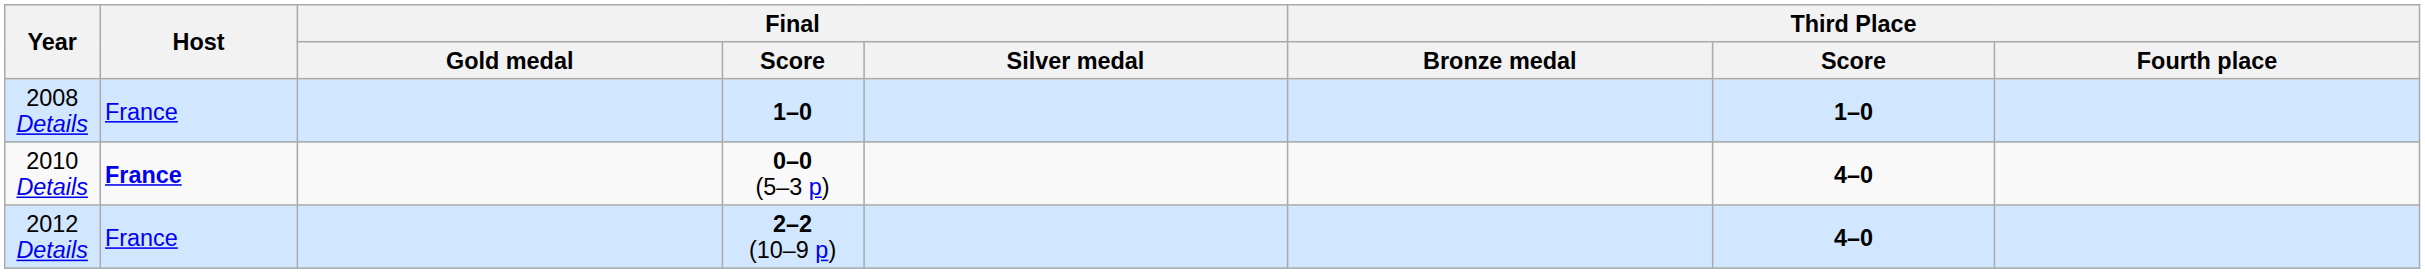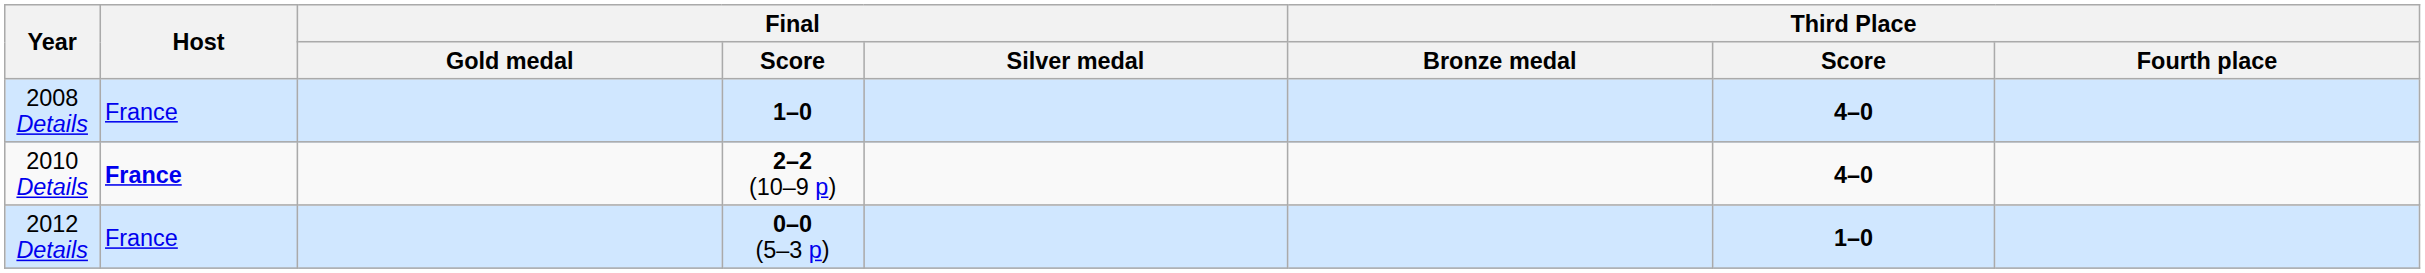 <table class="wikitable" style="text-align: center; font-size:95%;">
 <tr>
 <th rowspan="2" style="width:3%;">Year</th>
 <th rowspan="2" style="width:7%;">Host</th>
 <th colspan=3>Final</th>
 <th colspan=3>Third Place</th>
 </tr>
 <tr>
 <th width=15%>Gold medal</th>
 <th width=5%>Score</th>
 <th width=15%>Silver medal</th>
 <th width=15%>Bronze medal</th>
 <th width=10%>Score</th>
 <th width=15%>Fourth place</th>
 </tr>
 <tr style="text-align:center; background:#d0e7ff;">
 <td>2008<br><em><a href='#'>Details</a></em></td>
 <td align="left"> <a href='#'>France</a></td>
 <td align="center"><strong></strong></td>
 <td><strong>1–0</strong></td>
 <td align="center"></td>
 <td align="center"></td>
-<td><strong>1–0</strong></td>
+<td><strong>4–0</strong></td>
 <td align="center"></td>
 </tr>
 <tr align=center>
 <td>2010<br><em><a href='#'>Details</a></em></td>
 <td align="left"><strong> <a href='#'>France</a></strong></td>
 <td align="center"><strong></strong></td>
-<td><strong>0–0</strong><br>(5–3 <a href='#'>p</a>)</td>
+<td><strong>2–2</strong><br>(10–9 <a href='#'>p</a>)</td>
 <td align="center"></td>
 <td align="center"></td>
 <td><strong>4–0</strong></td>
 <td align="center"></td>
 </tr>
 <tr style="text-align:center; background:#d0e7ff;">
 <td>2012<br><em><a href='#'>Details</a></em></td>
 <td align="left"> <a href='#'>France</a></td>
 <td align="center"><strong></strong></td>
-<td><strong>2–2</strong><br>(10–9 <a href='#'>p</a>)</td>
+<td><strong>0–0</strong><br>(5–3 <a href='#'>p</a>)</td>
 <td align="center"></td>
 <td align="center"></td>
-<td><strong>4–0</strong></td>
+<td><strong>1–0</strong></td>
 <td align="center"></td>
 </tr>
 </table>
